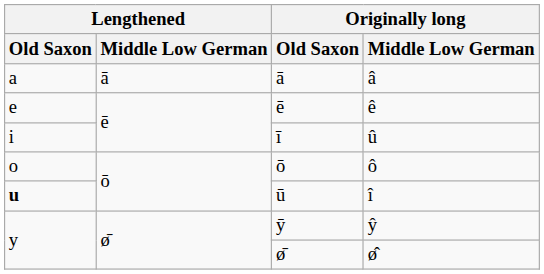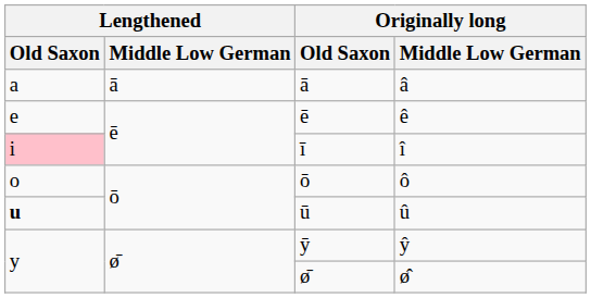 <table class="wikitable">
 <tr>
 <th colspan="2">Lengthened</th>
 <th colspan="2">Originally long</th>
 </tr>
 <tr>
 <th>Old Saxon</th>
 <th>Middle Low German</th>
 <th>Old Saxon</th>
 <th>Middle Low German</th>
 </tr>
 <tr>
 <td>a</td>
 <td>ā</td>
 <td>ā</td>
 <td>â</td>
 </tr>
 <tr>
 <td>e</td>
 <td rowspan="2">ē</td>
 <td>ē</td>
 <td>ê</td>
 </tr>
 <tr>
-<td>i</td>
+<td style="background: pink;">i</td>
 <td>ī</td>
-<td>û</td>
+<td>î</td>
 </tr>
 <tr>
 <td>o</td>
 <td rowspan="2">ō</td>
 <td>ō</td>
 <td>ô</td>
 </tr>
 <tr>
 <td><strong>u</strong></td>
 <td>ū</td>
-<td>î</td>
+<td>û</td>
 </tr>
 <tr>
 <td rowspan="2">y</td>
 <td rowspan="2">ø̄</td>
 <td>ȳ</td>
 <td>ŷ</td>
 </tr>
 <tr>
 <td>ø̄</td>
 <td>ø̂</td>
 </tr>
 </table>
